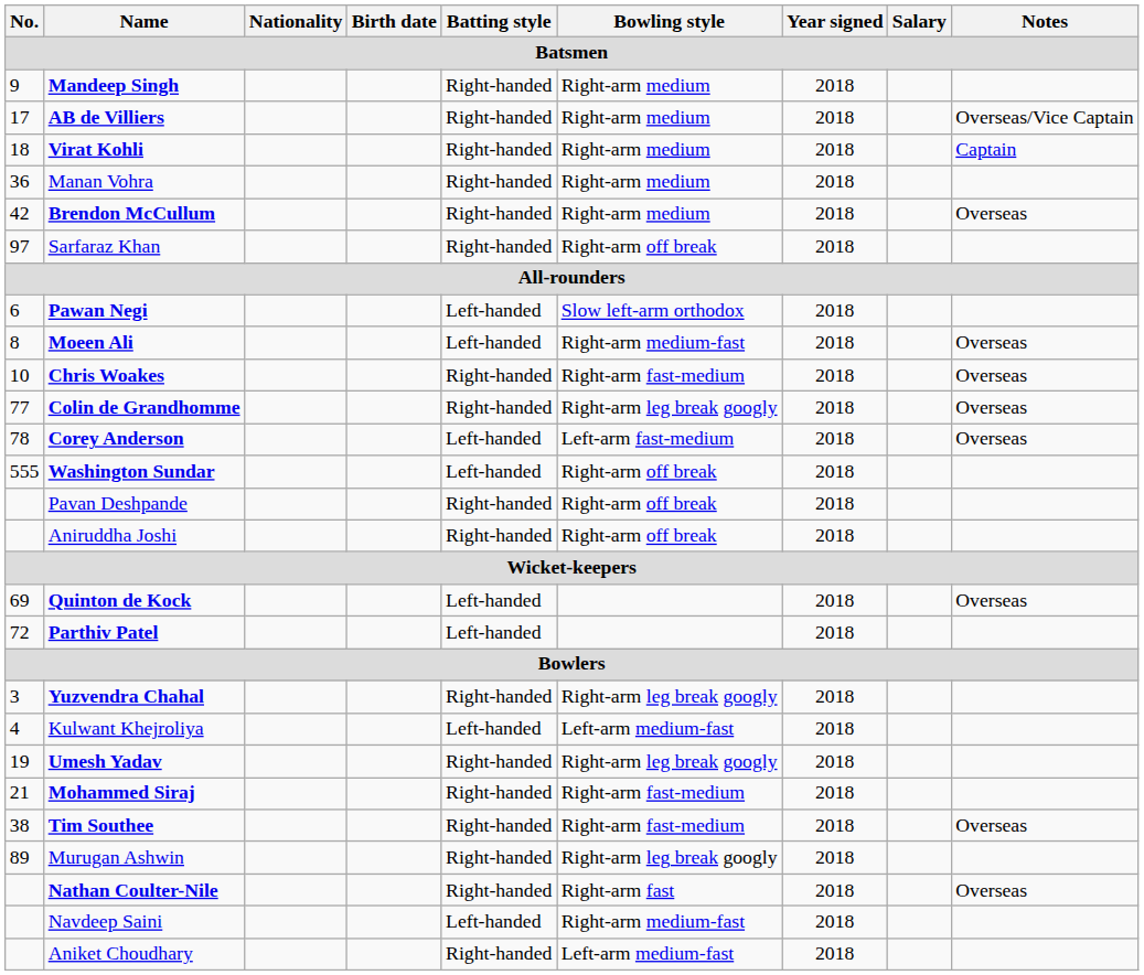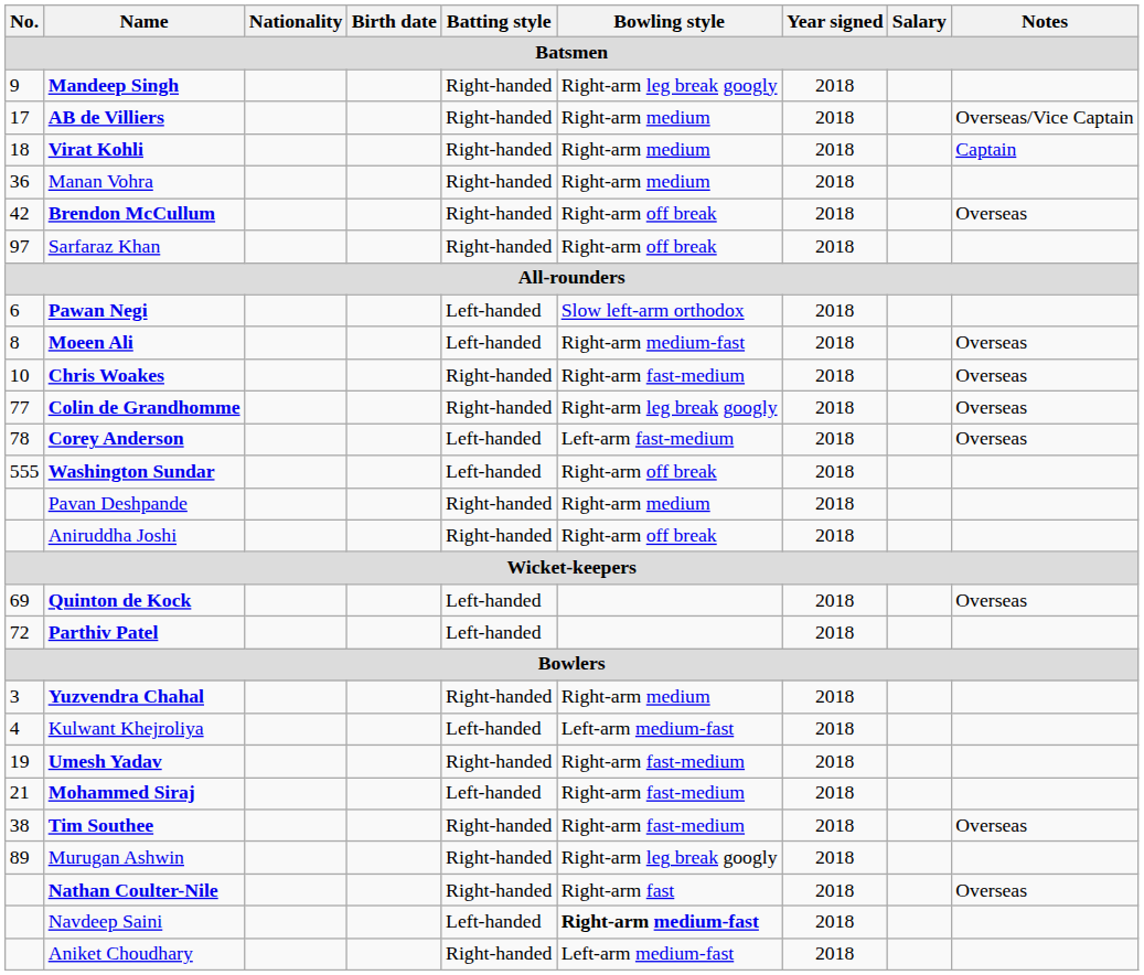 <table class="wikitable"  style="font-size:85%;">
 <tr>
 <th>No.</th>
 <th>Name</th>
 <th>Nationality</th>
 <th>Birth date</th>
 <th>Batting style</th>
 <th>Bowling style</th>
 <th>Year signed</th>
 <th>Salary</th>
 <th>Notes</th>
 </tr>
 <tr>
 <th colspan="9" style="background:#dcdcdc; text-align:center;">Batsmen</th>
 </tr>
 <tr>
 <td>9</td>
 <td><strong><a href='#'>Mandeep Singh</a></strong></td>
 <td></td>
 <td></td>
 <td>Right-handed</td>
-<td>Right-arm <a href='#'>medium</a></td>
+<td>Right-arm <a href='#'>leg break</a> <a href='#'>googly</a></td>
 <td style="text-align:center;">2018</td>
 <td style="text-align:right;"></td>
 <td></td>
 </tr>
 <tr>
 <td>17</td>
 <td><strong><a href='#'>AB de Villiers</a></strong></td>
 <td></td>
 <td></td>
 <td>Right-handed</td>
 <td>Right-arm <a href='#'>medium</a></td>
 <td style="text-align:center;">2018</td>
 <td style="text-align:right;"></td>
 <td>Overseas/Vice Captain</td>
 </tr>
 <tr>
 <td>18</td>
 <td><strong><a href='#'>Virat Kohli</a></strong></td>
 <td></td>
 <td></td>
 <td>Right-handed</td>
 <td>Right-arm <a href='#'>medium</a></td>
 <td style="text-align:center;">2018</td>
 <td style="text-align:right;"></td>
 <td><a href='#'>Captain</a></td>
 </tr>
 <tr>
 <td>36</td>
 <td><a href='#'>Manan Vohra</a></td>
 <td></td>
 <td></td>
 <td>Right-handed</td>
 <td>Right-arm <a href='#'>medium</a></td>
 <td style="text-align:center;">2018</td>
 <td style="text-align:right;"></td>
 <td></td>
 </tr>
 <tr>
 <td>42</td>
 <td><strong><a href='#'>Brendon McCullum</a></strong></td>
 <td></td>
 <td></td>
 <td>Right-handed</td>
-<td>Right-arm <a href='#'>medium</a></td>
+<td>Right-arm <a href='#'>off break</a></td>
 <td style="text-align:center;">2018</td>
 <td style="text-align:right;"></td>
 <td>Overseas</td>
 </tr>
 <tr>
 <td>97</td>
 <td><a href='#'>Sarfaraz Khan</a></td>
 <td></td>
 <td></td>
 <td>Right-handed</td>
 <td>Right-arm <a href='#'>off break</a></td>
 <td style="text-align:center;">2018</td>
 <td style="text-align:right;"></td>
 <td></td>
 </tr>
 <tr>
 <th colspan="9"  style="background:#dcdcdc; text-align:center;">All-rounders</th>
 </tr>
 <tr>
 <td>6</td>
 <td><strong><a href='#'>Pawan Negi</a></strong></td>
 <td></td>
 <td></td>
 <td>Left-handed</td>
 <td><a href='#'>Slow left-arm orthodox</a></td>
 <td style="text-align:center;">2018</td>
 <td style="text-align:right;"></td>
 <td></td>
 </tr>
 <tr>
 <td>8</td>
 <td><strong><a href='#'>Moeen Ali</a></strong></td>
 <td></td>
 <td></td>
 <td>Left-handed</td>
 <td>Right-arm <a href='#'>medium-fast</a></td>
 <td style="text-align:center;">2018</td>
 <td style="text-align:right;"></td>
 <td>Overseas</td>
 </tr>
 <tr>
 <td>10</td>
 <td><strong><a href='#'>Chris Woakes</a></strong></td>
 <td></td>
 <td></td>
 <td>Right-handed</td>
 <td>Right-arm <a href='#'>fast-medium</a></td>
 <td style="text-align:center;">2018</td>
 <td style="text-align:right;"></td>
 <td>Overseas</td>
 </tr>
 <tr>
 <td>77</td>
 <td><strong><a href='#'>Colin de Grandhomme</a></strong></td>
 <td></td>
 <td></td>
 <td>Right-handed</td>
 <td>Right-arm <a href='#'>leg break</a> <a href='#'>googly</a></td>
 <td style="text-align:center;">2018</td>
 <td style="text-align:right;"></td>
 <td>Overseas</td>
 </tr>
 <tr>
 <td>78</td>
 <td><strong><a href='#'>Corey Anderson</a></strong></td>
 <td></td>
 <td></td>
 <td>Left-handed</td>
 <td>Left-arm <a href='#'>fast-medium</a></td>
 <td style="text-align:center;">2018</td>
 <td style="text-align:right;"></td>
 <td>Overseas</td>
 </tr>
 <tr>
 <td>555</td>
 <td><strong><a href='#'>Washington Sundar</a></strong></td>
 <td></td>
 <td></td>
 <td>Left-handed</td>
 <td>Right-arm <a href='#'>off break</a></td>
 <td style="text-align:center;">2018</td>
 <td style="text-align:right;"></td>
 <td></td>
 </tr>
 <tr>
 <td></td>
 <td><a href='#'>Pavan Deshpande</a></td>
 <td></td>
 <td></td>
 <td>Right-handed</td>
-<td>Right-arm <a href='#'>off break</a></td>
+<td>Right-arm <a href='#'>medium</a></td>
 <td style="text-align:center;">2018</td>
 <td style="text-align:right;"></td>
 <td></td>
 </tr>
 <tr>
 <td></td>
 <td><a href='#'>Aniruddha Joshi</a></td>
 <td></td>
 <td></td>
 <td>Right-handed</td>
 <td>Right-arm <a href='#'>off break</a></td>
 <td style="text-align:center;">2018</td>
 <td style="text-align:right;"></td>
 <td></td>
 </tr>
 <tr>
 <th colspan="9"  style="background:#dcdcdc; text-align:center;">Wicket-keepers</th>
 </tr>
 <tr>
 <td>69</td>
 <td><strong><a href='#'>Quinton de Kock</a></strong></td>
 <td></td>
 <td></td>
 <td>Left-handed</td>
 <td></td>
 <td style="text-align:center;">2018</td>
 <td style="text-align:right;"></td>
 <td>Overseas</td>
 </tr>
 <tr>
 <td>72</td>
 <td><strong><a href='#'>Parthiv Patel</a></strong></td>
 <td></td>
 <td></td>
 <td>Left-handed</td>
 <td></td>
 <td style="text-align:center;">2018</td>
 <td style="text-align:right;"></td>
 <td></td>
 </tr>
 <tr>
 <th colspan="9"  style="background:#dcdcdc; text-align:center;">Bowlers</th>
 </tr>
 <tr>
 <td>3</td>
 <td><strong><a href='#'>Yuzvendra Chahal</a></strong></td>
 <td></td>
 <td></td>
 <td>Right-handed</td>
-<td>Right-arm <a href='#'>leg break</a> <a href='#'>googly</a></td>
+<td>Right-arm <a href='#'>medium</a></td>
 <td style="text-align:center;">2018</td>
 <td style="text-align:right;"></td>
 <td></td>
 </tr>
 <tr>
 <td>4</td>
 <td><a href='#'>Kulwant Khejroliya</a></td>
 <td></td>
 <td></td>
 <td>Left-handed</td>
 <td>Left-arm <a href='#'>medium-fast</a></td>
 <td style="text-align:center;">2018</td>
 <td style="text-align:right;"></td>
 <td></td>
 </tr>
 <tr>
 <td>19</td>
 <td><strong><a href='#'>Umesh Yadav</a></strong></td>
 <td></td>
 <td></td>
 <td>Right-handed</td>
-<td>Right-arm <a href='#'>leg break</a> <a href='#'>googly</a></td>
+<td>Right-arm <a href='#'>fast-medium</a></td>
 <td style="text-align:center;">2018</td>
 <td style="text-align:right;"></td>
 <td></td>
 </tr>
 <tr>
 <td>21</td>
 <td><strong><a href='#'>Mohammed Siraj</a></strong></td>
 <td></td>
 <td></td>
-<td>Right-handed</td>
+<td>Left-handed</td>
 <td>Right-arm <a href='#'>fast-medium</a></td>
 <td style="text-align:center;">2018</td>
 <td style="text-align:right;"></td>
 <td></td>
 </tr>
 <tr>
 <td>38</td>
 <td><strong><a href='#'>Tim Southee</a></strong></td>
 <td></td>
 <td></td>
 <td>Right-handed</td>
 <td>Right-arm <a href='#'>fast-medium</a></td>
 <td style="text-align:center;">2018</td>
 <td style="text-align:right;"></td>
 <td>Overseas</td>
 </tr>
 <tr>
 <td>89</td>
 <td><a href='#'>Murugan Ashwin</a></td>
 <td></td>
 <td></td>
 <td>Right-handed</td>
 <td>Right-arm <a href='#'>leg break</a> googly</td>
 <td style="text-align:center;">2018</td>
 <td style="text-align:right;"></td>
 <td></td>
 </tr>
 <tr>
 <td></td>
 <td><strong><a href='#'>Nathan Coulter-Nile</a></strong></td>
 <td></td>
 <td></td>
 <td>Right-handed</td>
 <td>Right-arm <a href='#'>fast</a></td>
 <td style="text-align:center;">2018</td>
 <td style="text-align:right;"></td>
 <td>Overseas</td>
 </tr>
 <tr>
 <td></td>
 <td><a href='#'>Navdeep Saini</a></td>
 <td></td>
 <td></td>
 <td>Left-handed</td>
-<td>Right-arm <a href='#'>medium-fast</a></td>
+<td><strong>Right-arm <a href='#'>medium-fast</a></strong></td>
 <td style="text-align:center;">2018</td>
 <td style="text-align:right;"></td>
 <td></td>
 </tr>
 <tr>
 <td></td>
 <td><a href='#'>Aniket Choudhary</a></td>
 <td></td>
 <td></td>
 <td>Right-handed</td>
 <td>Left-arm <a href='#'>medium-fast</a></td>
 <td style="text-align:center;">2018</td>
 <td style="text-align:right;"></td>
 <td></td>
 </tr>
 <tr>
 </tr>
 </table>
